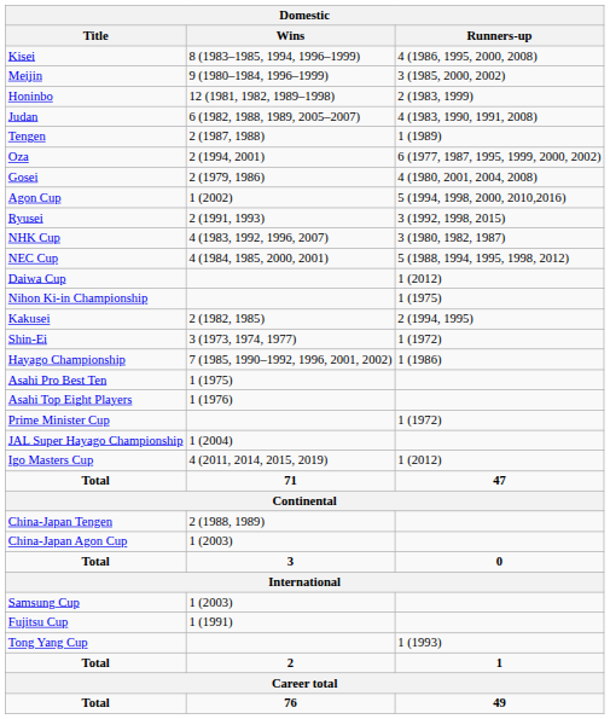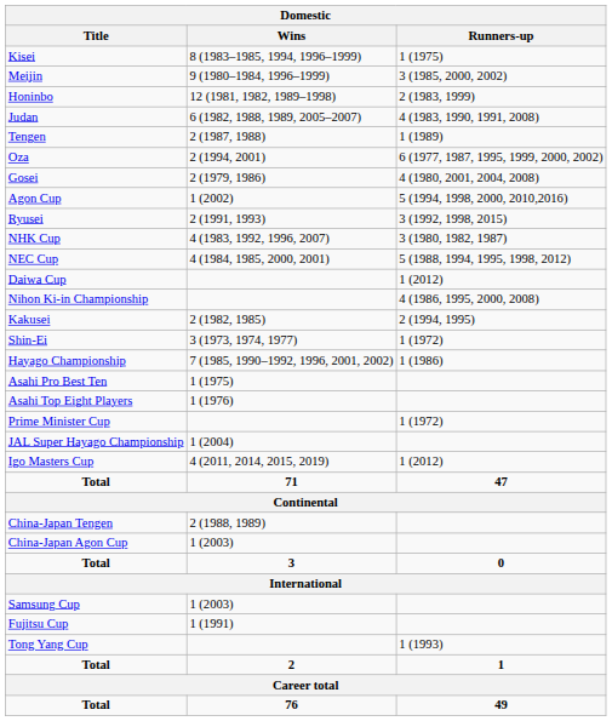 <table class="wikitable">
 <tr>
 <th colspan=3>Domestic</th>
 </tr>
 <tr>
 <th>Title</th>
 <th>Wins</th>
 <th>Runners-up</th>
 </tr>
 <tr>
 <td><a href='#'>Kisei</a></td>
 <td>8 (1983–1985, 1994, 1996–1999)</td>
-<td>4 (1986, 1995, 2000, 2008)</td>
+<td>1 (1975)</td>
 </tr>
 <tr>
 <td><a href='#'>Meijin</a></td>
 <td>9 (1980–1984, 1996–1999)</td>
 <td>3 (1985, 2000, 2002)</td>
 </tr>
 <tr>
 <td><a href='#'>Honinbo</a></td>
 <td>12 (1981, 1982, 1989–1998)</td>
 <td>2 (1983, 1999)</td>
 </tr>
 <tr>
 <td><a href='#'>Judan</a></td>
 <td>6 (1982, 1988, 1989, 2005–2007)</td>
 <td>4 (1983, 1990, 1991, 2008)</td>
 </tr>
 <tr>
 <td><a href='#'>Tengen</a></td>
 <td>2 (1987, 1988)</td>
 <td>1 (1989)</td>
 </tr>
 <tr>
 <td><a href='#'>Oza</a></td>
 <td>2 (1994, 2001)</td>
 <td>6 (1977, 1987, 1995, 1999, 2000, 2002)</td>
 </tr>
 <tr>
 <td><a href='#'>Gosei</a></td>
 <td>2 (1979, 1986)</td>
 <td>4 (1980, 2001, 2004, 2008)</td>
 </tr>
 <tr>
 <td><a href='#'>Agon Cup</a></td>
 <td>1 (2002)</td>
 <td>5 (1994, 1998, 2000, 2010,2016)</td>
 </tr>
 <tr>
 <td><a href='#'>Ryusei</a></td>
 <td>2 (1991, 1993)</td>
 <td>3 (1992, 1998, 2015)</td>
 </tr>
 <tr>
 <td><a href='#'>NHK Cup</a></td>
 <td>4 (1983, 1992, 1996, 2007)</td>
 <td>3 (1980, 1982, 1987)</td>
 </tr>
 <tr>
 <td><a href='#'>NEC Cup</a></td>
 <td>4 (1984, 1985, 2000, 2001)</td>
 <td>5 (1988, 1994, 1995, 1998, 2012)</td>
 </tr>
 <tr>
 <td><a href='#'>Daiwa Cup</a></td>
 <td></td>
 <td>1 (2012)</td>
 </tr>
 <tr>
 <td><a href='#'>Nihon Ki-in Championship</a></td>
 <td></td>
-<td>1 (1975)</td>
+<td>4 (1986, 1995, 2000, 2008)</td>
 </tr>
 <tr>
 <td><a href='#'>Kakusei</a></td>
 <td>2 (1982, 1985)</td>
 <td>2 (1994, 1995)</td>
 </tr>
 <tr>
 <td><a href='#'>Shin-Ei</a></td>
 <td>3 (1973, 1974, 1977)</td>
 <td>1 (1972)</td>
 </tr>
 <tr>
 <td><a href='#'>Hayago Championship</a></td>
 <td>7 (1985, 1990–1992, 1996, 2001, 2002)</td>
 <td>1 (1986)</td>
 </tr>
 <tr>
 <td><a href='#'>Asahi Pro Best Ten</a></td>
 <td>1 (1975)</td>
 <td></td>
 </tr>
 <tr>
 <td><a href='#'>Asahi Top Eight Players</a></td>
 <td>1 (1976)</td>
 <td></td>
 </tr>
 <tr>
 <td><a href='#'>Prime Minister Cup</a></td>
 <td></td>
 <td>1 (1972)</td>
 </tr>
 <tr>
 <td><a href='#'>JAL Super Hayago Championship</a></td>
 <td>1 (2004)</td>
 <td></td>
 </tr>
 <tr>
 <td><a href='#'>Igo Masters Cup</a></td>
 <td>4 (2011, 2014, 2015, 2019)</td>
 <td>1 (2012)</td>
 </tr>
 <tr align="center">
 <td><strong>Total</strong></td>
 <td><strong>71</strong></td>
 <td><strong>47</strong></td>
 </tr>
 <tr>
 <th colspan=3>Continental</th>
 </tr>
 <tr>
 <td><a href='#'>China-Japan Tengen</a></td>
 <td>2 (1988, 1989)</td>
 <td></td>
 </tr>
 <tr>
 <td><a href='#'>China-Japan Agon Cup</a></td>
 <td>1 (2003)</td>
 <td></td>
 </tr>
 <tr align="center">
 <td><strong>Total</strong></td>
 <td><strong>3</strong></td>
 <td><strong>0</strong></td>
 </tr>
 <tr>
 <th colspan=3>International</th>
 </tr>
 <tr>
 <td><a href='#'>Samsung Cup</a></td>
 <td>1 (2003)</td>
 <td></td>
 </tr>
 <tr>
 <td><a href='#'>Fujitsu Cup</a></td>
 <td>1 (1991)</td>
 <td></td>
 </tr>
 <tr>
 <td><a href='#'>Tong Yang Cup</a></td>
 <td></td>
 <td>1 (1993)</td>
 </tr>
 <tr align="center">
 <td><strong>Total</strong></td>
 <td><strong>2</strong></td>
 <td><strong>1</strong></td>
 </tr>
 <tr>
 <th colspan=3>Career total</th>
 </tr>
 <tr align="center">
 <td><strong>Total</strong></td>
 <td><strong>76</strong></td>
 <td><strong>49</strong></td>
 </tr>
 </table>
